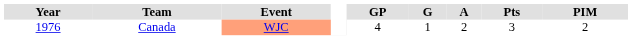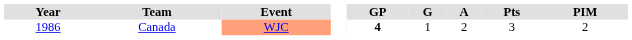 <table border="0" cellpadding="1" cellspacing="0" style="text-align:center; width:50em">
 <tr ALIGN="center" bgcolor="#e0e0e0">
 <th>Year</th>
 <th>Team</th>
 <th>Event</th>
 <th rowspan="99" bgcolor="#ffffff"> </th>
 <th>GP</th>
 <th>G</th>
 <th>A</th>
 <th>Pts</th>
 <th>PIM</th>
 </tr>
 <tr>
-<td><a href='#'>1976</a></td>
+<td><a href='#'>1986</a></td>
 <td><a href='#'>Canada</a></td>
 <td style="background: lightsalmon;"><a href='#'>WJC</a></td>
-<td>4</td>
+<td><strong>4</strong></td>
 <td>1</td>
 <td>2</td>
 <td>3</td>
 <td>2</td>
 </tr>
 </table>
